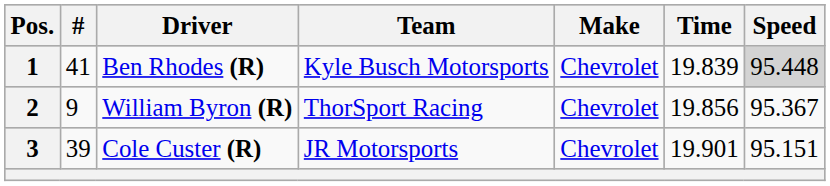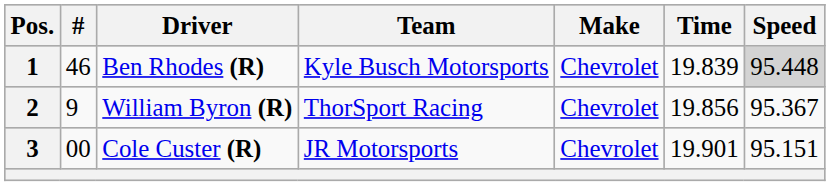 <table class="wikitable" style="font-size:95%">
 <tr>
 <th>Pos.</th>
 <th>#</th>
 <th>Driver</th>
 <th>Team</th>
 <th>Make</th>
 <th>Time</th>
 <th>Speed</th>
 </tr>
 <tr>
 <th>1</th>
-<td>41</td>
+<td>46</td>
 <td><a href='#'>Ben Rhodes</a> <strong>(R)</strong></td>
 <td><a href='#'>Kyle Busch Motorsports</a></td>
 <td><a href='#'>Chevrolet</a></td>
 <td>19.839</td>
 <td style="background: lightgrey;">95.448</td>
 </tr>
 <tr>
 <th>2</th>
 <td>9</td>
 <td><a href='#'>William Byron</a> <strong>(R)</strong></td>
 <td><a href='#'>ThorSport Racing</a></td>
 <td><a href='#'>Chevrolet</a></td>
 <td>19.856</td>
 <td>95.367</td>
 </tr>
 <tr>
 <th>3</th>
-<td>39</td>
+<td>00</td>
 <td><a href='#'>Cole Custer</a> <strong>(R)</strong></td>
 <td><a href='#'>JR Motorsports</a></td>
 <td><a href='#'>Chevrolet</a></td>
 <td>19.901</td>
 <td>95.151</td>
 </tr>
 <tr>
 <th colspan="7"></th>
 </tr>
 </table>
